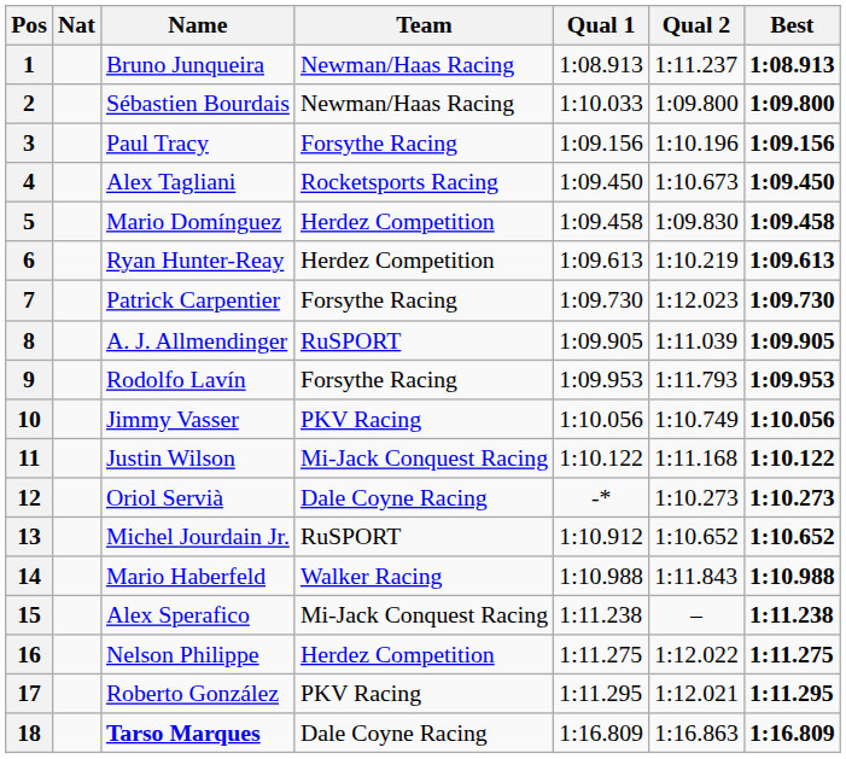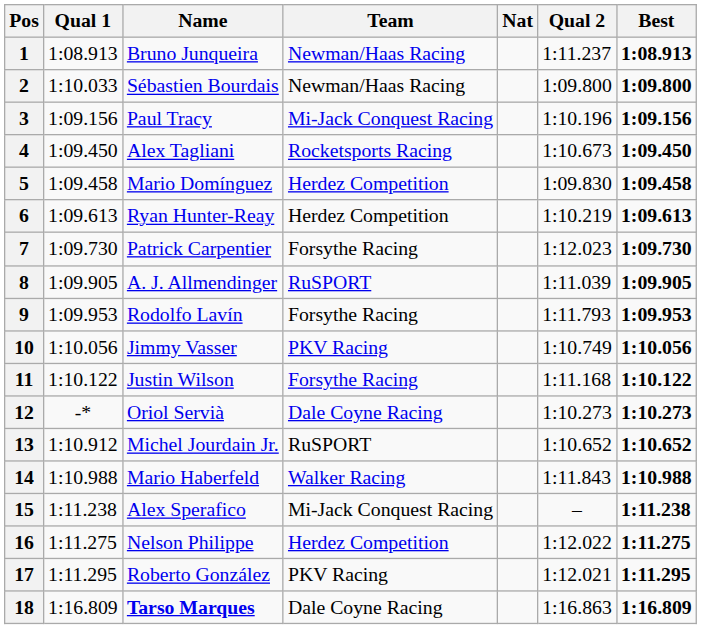 <table class="wikitable" style="font-size: 95%;">
 <tr>
 <th>Pos</th>
-<th>Nat</th>
+<th>Qual 1</th>
 <th>Name</th>
 <th>Team</th>
-<th>Qual 1</th>
+<th>Nat</th>
 <th>Qual 2</th>
 <th>Best</th>
 </tr>
 <tr>
 <th>1</th>
-<td></td>
+<td>1:08.913</td>
 <td><a href='#'>Bruno Junqueira</a></td>
 <td><a href='#'>Newman/Haas Racing</a></td>
-<td>1:08.913</td>
+<td></td>
 <td>1:11.237</td>
 <td><strong>1:08.913</strong></td>
 </tr>
 <tr>
 <th>2</th>
-<td></td>
+<td>1:10.033</td>
 <td><a href='#'>Sébastien Bourdais</a></td>
 <td>Newman/Haas Racing</td>
-<td>1:10.033</td>
+<td></td>
 <td>1:09.800</td>
 <td><strong>1:09.800</strong></td>
 </tr>
 <tr>
 <th>3</th>
+<td>1:09.156</td>
+<td><a href='#'>Paul Tracy</a></td>
+<td><a href='#'>Mi-Jack Conquest Racing</a></td>
 <td></td>
-<td><a href='#'>Paul Tracy</a></td>
-<td><a href='#'>Forsythe Racing</a></td>
-<td>1:09.156</td>
 <td>1:10.196</td>
 <td><strong>1:09.156</strong></td>
 </tr>
 <tr>
 <th>4</th>
-<td></td>
+<td>1:09.450</td>
 <td><a href='#'>Alex Tagliani</a></td>
 <td><a href='#'>Rocketsports Racing</a></td>
-<td>1:09.450</td>
+<td></td>
 <td>1:10.673</td>
 <td><strong>1:09.450</strong></td>
 </tr>
 <tr>
 <th>5</th>
-<td></td>
+<td>1:09.458</td>
 <td><a href='#'>Mario Domínguez</a></td>
 <td><a href='#'>Herdez Competition</a></td>
-<td>1:09.458</td>
+<td></td>
 <td>1:09.830</td>
 <td><strong>1:09.458</strong></td>
 </tr>
 <tr>
 <th>6</th>
-<td></td>
+<td>1:09.613</td>
 <td><a href='#'>Ryan Hunter-Reay</a></td>
 <td>Herdez Competition</td>
-<td>1:09.613</td>
+<td></td>
 <td>1:10.219</td>
 <td><strong>1:09.613</strong></td>
 </tr>
 <tr>
 <th>7</th>
-<td></td>
+<td>1:09.730</td>
 <td><a href='#'>Patrick Carpentier</a></td>
 <td>Forsythe Racing</td>
-<td>1:09.730</td>
+<td></td>
 <td>1:12.023</td>
 <td><strong>1:09.730</strong></td>
 </tr>
 <tr>
 <th>8</th>
-<td></td>
+<td>1:09.905</td>
 <td><a href='#'>A. J. Allmendinger</a></td>
 <td><a href='#'>RuSPORT</a></td>
-<td>1:09.905</td>
+<td></td>
 <td>1:11.039</td>
 <td><strong>1:09.905</strong></td>
 </tr>
 <tr>
 <th>9</th>
-<td></td>
+<td>1:09.953</td>
 <td><a href='#'>Rodolfo Lavín</a></td>
 <td>Forsythe Racing</td>
-<td>1:09.953</td>
+<td></td>
 <td>1:11.793</td>
 <td><strong>1:09.953</strong></td>
 </tr>
 <tr>
 <th>10</th>
-<td></td>
+<td>1:10.056</td>
 <td><a href='#'>Jimmy Vasser</a></td>
 <td><a href='#'>PKV Racing</a></td>
-<td>1:10.056</td>
+<td></td>
 <td>1:10.749</td>
 <td><strong>1:10.056</strong></td>
 </tr>
 <tr>
 <th>11</th>
+<td>1:10.122</td>
+<td><a href='#'>Justin Wilson</a></td>
+<td><a href='#'>Forsythe Racing</a></td>
 <td></td>
-<td><a href='#'>Justin Wilson</a></td>
-<td><a href='#'>Mi-Jack Conquest Racing</a></td>
-<td>1:10.122</td>
 <td>1:11.168</td>
 <td><strong>1:10.122</strong></td>
 </tr>
 <tr>
 <th>12</th>
-<td></td>
+<td align="center">-*</td>
 <td><a href='#'>Oriol Servià</a></td>
 <td><a href='#'>Dale Coyne Racing</a></td>
-<td align="center">-*</td>
+<td></td>
 <td>1:10.273</td>
 <td><strong>1:10.273</strong></td>
 </tr>
 <tr>
 <th>13</th>
-<td></td>
+<td>1:10.912</td>
 <td><a href='#'>Michel Jourdain Jr.</a></td>
 <td>RuSPORT</td>
-<td>1:10.912</td>
+<td></td>
 <td>1:10.652</td>
 <td><strong>1:10.652</strong></td>
 </tr>
 <tr>
 <th>14</th>
-<td></td>
+<td>1:10.988</td>
 <td><a href='#'>Mario Haberfeld</a></td>
 <td><a href='#'>Walker Racing</a></td>
-<td>1:10.988</td>
+<td></td>
 <td>1:11.843</td>
 <td><strong>1:10.988</strong></td>
 </tr>
 <tr>
 <th>15</th>
-<td></td>
+<td>1:11.238</td>
 <td><a href='#'>Alex Sperafico</a></td>
 <td>Mi-Jack Conquest Racing</td>
-<td>1:11.238</td>
+<td></td>
 <td align="center">–</td>
 <td><strong>1:11.238</strong></td>
 </tr>
 <tr>
 <th>16</th>
-<td></td>
+<td>1:11.275</td>
 <td><a href='#'>Nelson Philippe</a></td>
 <td><a href='#'>Herdez Competition</a></td>
-<td>1:11.275</td>
+<td></td>
 <td>1:12.022</td>
 <td><strong>1:11.275</strong></td>
 </tr>
 <tr>
 <th>17</th>
-<td></td>
+<td>1:11.295</td>
 <td><a href='#'>Roberto González</a></td>
 <td>PKV Racing</td>
-<td>1:11.295</td>
+<td></td>
 <td>1:12.021</td>
 <td><strong>1:11.295</strong></td>
 </tr>
 <tr>
 <th>18</th>
-<td></td>
+<td>1:16.809</td>
 <td><strong><a href='#'>Tarso Marques</a></strong></td>
 <td>Dale Coyne Racing</td>
-<td>1:16.809</td>
+<td></td>
 <td>1:16.863</td>
 <td><strong>1:16.809</strong></td>
 </tr>
 </table>
